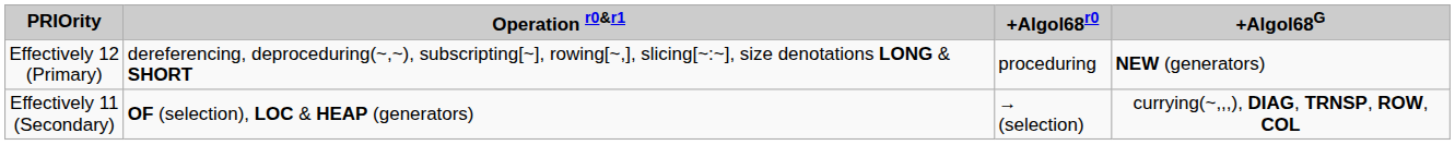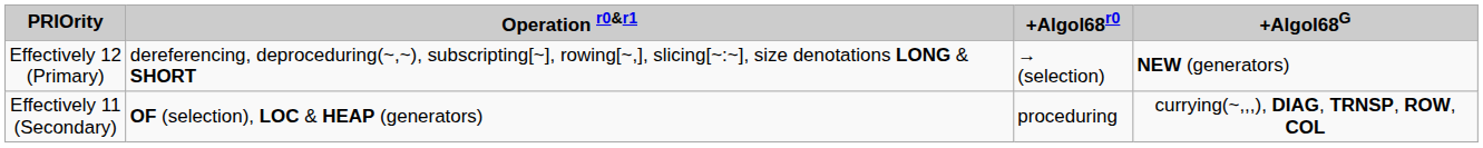 <table class="wikitable">
 <tr>
 <th style="background:#ccc;"><strong>PRIO</strong>rity</th>
 <th style="background:#ccc;">Operation <sup><a href='#'>r0</a>&<a href='#'>r1</a></sup></th>
 <th style="background:#ccc;">+Algol68<sup><a href='#'>r0</a></sup></th>
 <th style="background:#ccc;">+Algol68<sup>G</sup></th>
 </tr>
 <tr>
 <td ALIGN=CENTER>Effectively 12<br>(Primary)</td>
 <td>dereferencing, deproceduring(~,~), subscripting[~], rowing[~,], slicing[~:~], size denotations <strong>LONG</strong> & <strong>SHORT</strong></td>
-<td>proceduring</td>
+<td>→ (selection)</td>
 <td><strong>NEW</strong> (generators)</td>
 </tr>
 <tr>
 <td ALIGN=CENTER>Effectively 11<br>(Secondary)</td>
 <td><strong>OF</strong> (selection), <strong>LOC</strong> & <strong>HEAP</strong> (generators)</td>
-<td>→ (selection)</td>
+<td>proceduring</td>
 <td ALIGN=CENTER>currying(~,,,), <strong>DIAG</strong>, <strong>TRNSP</strong>, <strong>ROW</strong>, <strong>COL</strong></td>
 </tr>
 </table>
